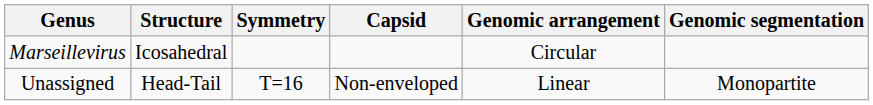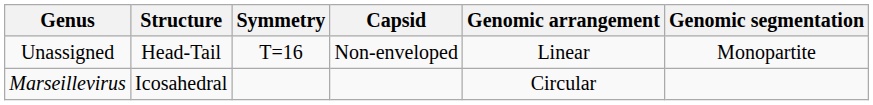 <table class="wikitable sortable" style="text-align:center">
 <tr>
 <th>Genus</th>
 <th>Structure</th>
 <th>Symmetry</th>
 <th>Capsid</th>
 <th>Genomic arrangement</th>
 <th>Genomic segmentation</th>
 </tr>
 <tr>
+<td>Unassigned</td>
+<td>Head-Tail</td>
+<td>T=16</td>
+<td>Non-enveloped</td>
+<td>Linear</td>
+<td>Monopartite</td>
+</tr>
+<tr>
 <td><em>Marseillevirus</em></td>
 <td>Icosahedral</td>
 <td></td>
 <td></td>
 <td>Circular</td>
 <td></td>
 </tr>
-<tr>
-<td>Unassigned</td>
-<td>Head-Tail</td>
-<td>T=16</td>
-<td>Non-enveloped</td>
-<td>Linear</td>
-<td>Monopartite</td>
-</tr>
 </table>
